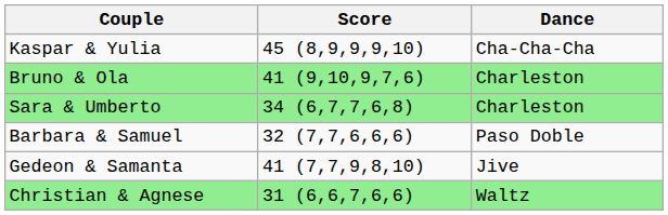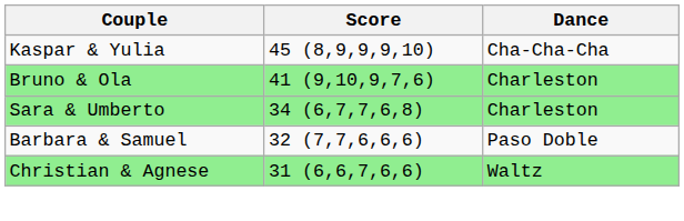 <table class="wikitable" style="width:30%;">
 <tr>
 <th style="width:18%;">Couple</th>
 <th style="width:10%;">Score</th>
 <th style="width:10%;">Dance</th>
 </tr>
 <tr>
 <td>Kaspar & Yulia</td>
 <td>45 (8,9,9,9,10)</td>
 <td>Cha-Cha-Cha</td>
 </tr>
 <tr>
 <td bgcolor="lightgreen">Bruno & Ola</td>
 <td bgcolor="lightgreen">41 (9,10,9,7,6)</td>
 <td bgcolor="lightgreen">Charleston</td>
 </tr>
 <tr>
 <td bgcolor="lightgreen">Sara & Umberto</td>
 <td bgcolor="lightgreen">34 (6,7,7,6,8)</td>
 <td bgcolor="lightgreen">Charleston</td>
 </tr>
 <tr>
 <td>Barbara & Samuel</td>
 <td>32 (7,7,6,6,6)</td>
 <td>Paso Doble</td>
 </tr>
 <tr>
-<td>Gedeon & Samanta</td>
-<td>41 (7,7,9,8,10)</td>
-<td>Jive</td>
-</tr>
-<tr>
 <td bgcolor="lightgreen">Christian & Agnese</td>
 <td bgcolor="lightgreen">31 (6,6,7,6,6)</td>
 <td bgcolor="lightgreen">Waltz</td>
 </tr>
 </table>
